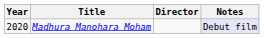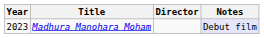 <table class="wikitable plainrowheaders sortable">
 <tr>
 <th>Year</th>
 <th>Title</th>
 <th>Director</th>
 <th>Notes</th>
 </tr>
 <tr>
-<td>2020</td>
+<td>2023</td>
 <td><em><a href='#'>Madhura Manohara Moham</a></em></td>
 <td></td>
 <td style="background: lavender;">Debut film </td>
 </tr>
 </table>
